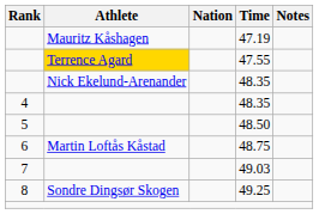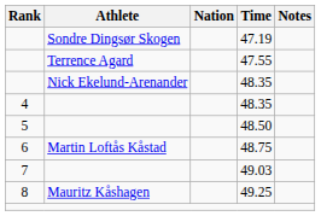 <table class="wikitable sortable" style="text-align:center;">
 <tr>
 <th scope="col" style="width: 10px;">Rank</th>
 <th scope="col">Athlete</th>
 <th scope="col">Nation</th>
 <th scope="col">Time</th>
 <th scope="col">Notes</th>
 </tr>
 <tr>
 <td></td>
-<td align=left><a href='#'>Mauritz Kåshagen</a></td>
+<td align=left><a href='#'>Sondre Dingsør Skogen</a></td>
 <td align=left></td>
 <td>47.19</td>
 <td></td>
 </tr>
 <tr>
 <td></td>
-<td align=left style="background: gold;"><a href='#'>Terrence Agard</a></td>
+<td align=left><a href='#'>Terrence Agard</a></td>
 <td align=left></td>
 <td>47.55</td>
 <td></td>
 </tr>
 <tr>
 <td></td>
 <td align=left><a href='#'>Nick Ekelund-Arenander</a></td>
 <td align=left></td>
 <td>48.35</td>
 <td></td>
 </tr>
 <tr>
 <td>4</td>
 <td align=left></td>
 <td align=left></td>
 <td>48.35</td>
 <td></td>
 </tr>
 <tr>
 <td>5</td>
 <td align=left></td>
 <td align=left></td>
 <td>48.50</td>
 <td></td>
 </tr>
 <tr>
 <td>6</td>
 <td align=left><a href='#'>Martin Loftås Kåstad</a></td>
 <td align=left></td>
 <td>48.75</td>
 <td></td>
 </tr>
 <tr>
 <td>7</td>
 <td align=left></td>
 <td align=left></td>
 <td>49.03</td>
 <td></td>
 </tr>
 <tr>
 <td>8</td>
-<td align=left><a href='#'>Sondre Dingsør Skogen</a></td>
+<td align=left><a href='#'>Mauritz Kåshagen</a></td>
 <td align=left></td>
 <td>49.25</td>
 <td></td>
 </tr>
 <tr class="sortbottom">
 <td colspan="5"></td>
 </tr>
 </table>
